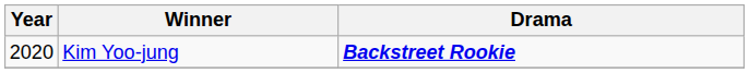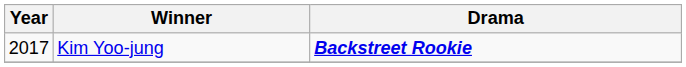 <table class="wikitable" style="width:600px">
 <tr>
 <th width=10>Year</th>
 <th>Winner</th>
 <th>Drama</th>
 </tr>
 <tr>
-<td>2020</td>
+<td>2017</td>
 <td><a href='#'>Kim Yoo-jung</a></td>
 <td><strong><em><a href='#'>Backstreet Rookie</a></em></strong></td>
 </tr>
 <tr>
 </tr>
 </table>
